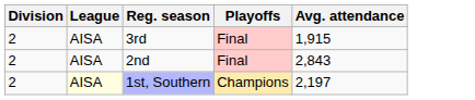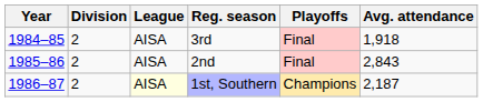 <table class="wikitable">
 <tr>
+<th>Year</th>
 <th>Division</th>
 <th>League</th>
 <th>Reg. season</th>
 <th>Playoffs</th>
 <th>Avg. attendance</th>
 </tr>
 <tr>
+<td><a href='#'>1984–85</a></td>
 <td>2</td>
 <td>AISA</td>
 <td>3rd</td>
 <td style="background:#ffcbcb;">Final</td>
-<td>1,915</td>
+<td>1,918</td>
 </tr>
 <tr>
+<td><a href='#'>1985–86</a></td>
 <td>2</td>
 <td>AISA</td>
 <td>2nd</td>
 <td style="background:#ffcbcb;">Final</td>
 <td>2,843</td>
 </tr>
 <tr>
+<td><a href='#'>1986–87</a></td>
 <td>2</td>
 <td style="background: lightyellow;">AISA</td>
 <td bgcolor="B3B7FF">1st, Southern</td>
 <td bgcolor="FFEBAD">Champions</td>
-<td>2,197</td>
+<td>2,187</td>
 </tr>
 </table>
